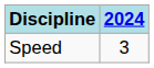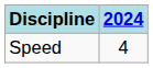 <table class="wikitable" style="text-align: center;">
 <tr>
 <th style="background: #b0e0e6;">Discipline</th>
 <th style="background: #b0e0e6;"><a href='#'>2024</a></th>
 </tr>
 <tr>
 <td align="left">Speed</td>
-<td>3</td>
+<td>4</td>
 </tr>
 </table>
